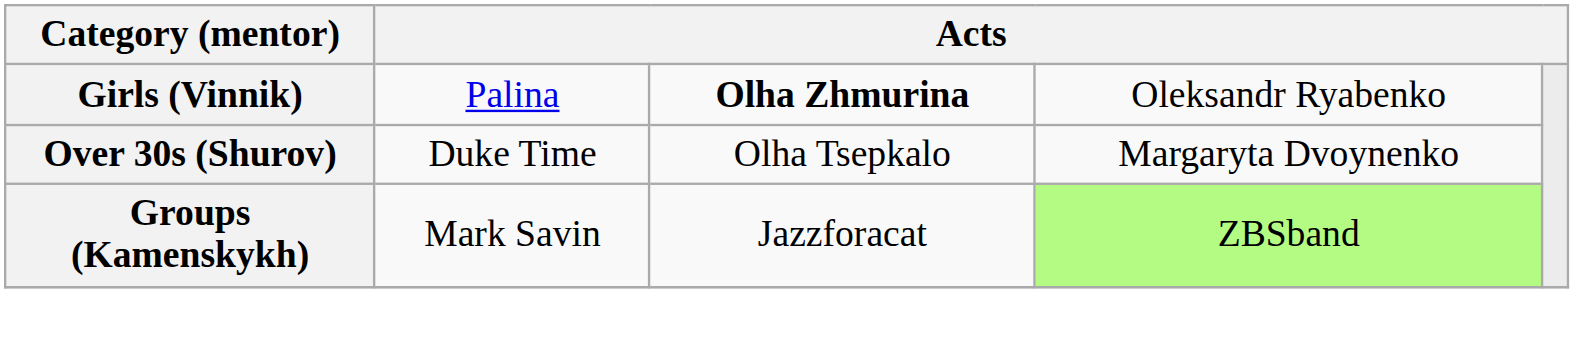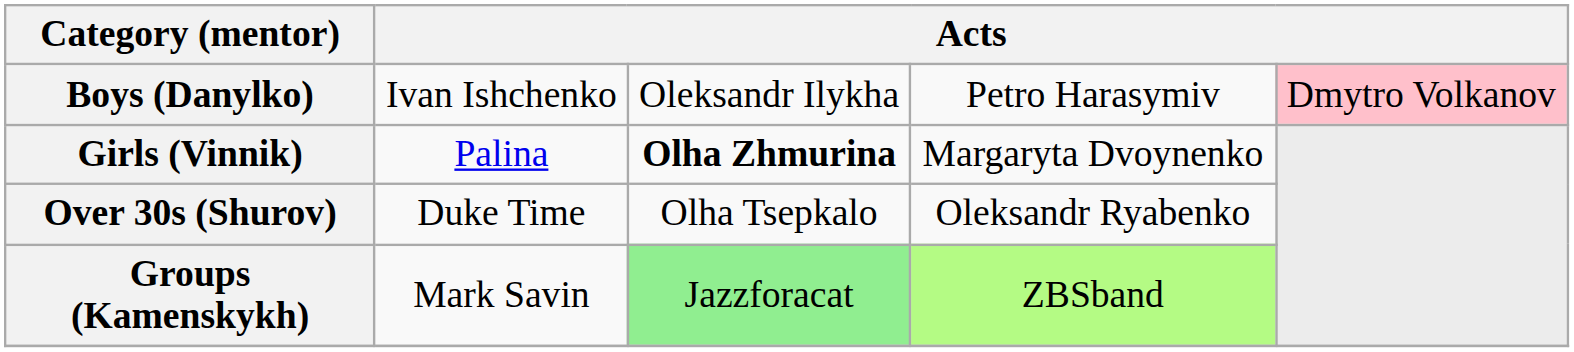 <table class="wikitable" style="text-align:center">
 <tr>
 <th spope="col" width="150">Category (mentor)</th>
 <th scope="col" colspan="4" width="500">Acts</th>
 </tr>
 <tr>
+<th scope="row">Boys (Danylko)</th>
+<td>Ivan Ishchenko</td>
+<td>Oleksandr Ilykha</td>
+<td>Petro Harasymiv</td>
+<td bgcolor="pink">Dmytro Volkanov</td>
+</tr>
+<tr>
 <th scope="row">Girls (Vinnik)</th>
 <td><a href='#'>Palina</a></td>
 <td><strong>Olha Zhmurina</strong></td>
-<td>Oleksandr Ryabenko</td>
+<td>Margaryta Dvoynenko</td>
 <td rowspan=3 bgcolor="ececec"></td>
 </tr>
 <tr>
 <th scope="row">Over 30s (Shurov)</th>
 <td>Duke Time</td>
 <td>Olha Tsepkalo</td>
-<td>Margaryta Dvoynenko</td>
+<td>Oleksandr Ryabenko</td>
 </tr>
 <tr>
 <th scope="row">Groups (Kamenskykh)</th>
 <td>Mark Savin</td>
-<td>Jazzforacat</td>
+<td style="background: lightgreen;">Jazzforacat</td>
 <td bgcolor="#B4FB84">ZBSband</td>
 </tr>
 <tr>
 </tr>
 </table>
